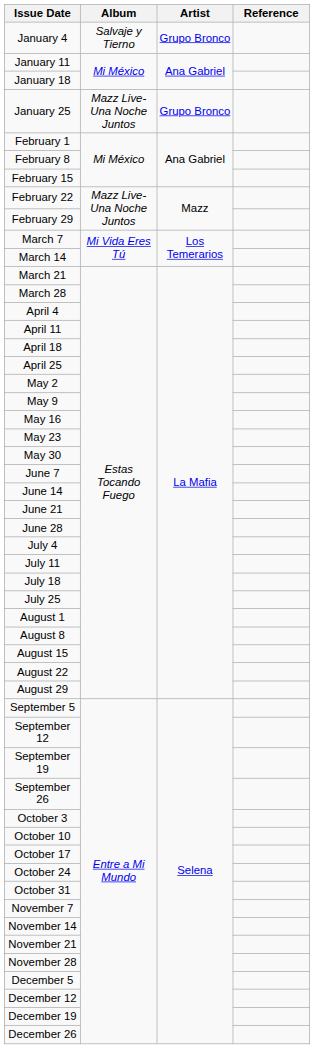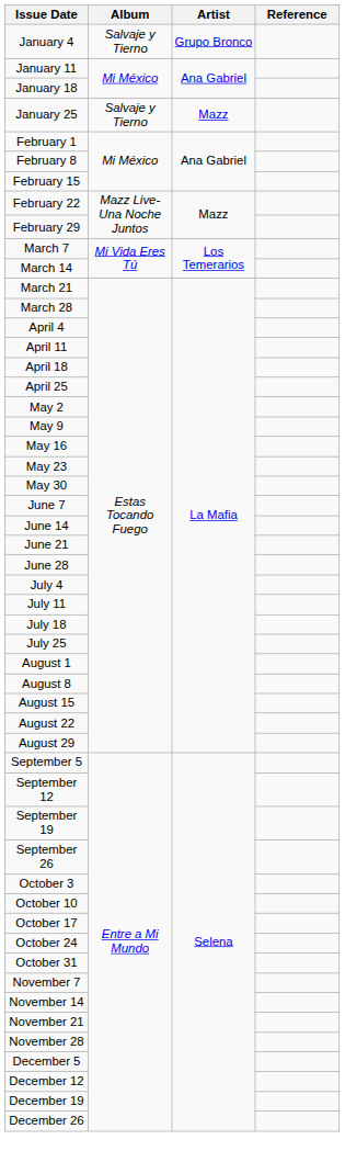 <table class="wikitable" style="text-align: center">
 <tr>
 <th width="100"><strong>Issue Date</strong></th>
 <th width="100"><strong>Album</strong></th>
 <th width="100"><strong>Artist</strong></th>
 <th width="100" class="unsortable"><strong>Reference</strong></th>
 </tr>
 <tr>
 <td>January 4</td>
 <td><em>Salvaje y Tierno</em></td>
 <td><a href='#'>Grupo Bronco</a></td>
 <td></td>
 </tr>
 <tr>
 <td>January 11</td>
 <td rowspan="2"><em><a href='#'>Mi México</a></em></td>
 <td rowspan="2"><a href='#'>Ana Gabriel</a></td>
 <td></td>
 </tr>
 <tr>
 <td>January 18</td>
 <td></td>
 </tr>
 <tr>
 <td>January 25</td>
-<td><em>Mazz Live-Una Noche Juntos</em></td>
-<td><a href='#'>Grupo Bronco</a></td>
+<td><em>Salvaje y Tierno</em></td>
+<td><a href='#'>Mazz</a></td>
 <td></td>
 </tr>
 <tr>
 <td>February 1</td>
 <td rowspan="3"><em>Mi México</em> </td>
 <td rowspan="3">Ana Gabriel</td>
 <td></td>
 </tr>
 <tr>
 <td>February 8</td>
 <td></td>
 </tr>
 <tr>
 <td>February 15</td>
 <td></td>
 </tr>
 <tr>
 <td>February 22</td>
 <td rowspan="2"><em>Mazz Live-Una Noche Juntos</em> </td>
 <td rowspan="2">Mazz</td>
 <td></td>
 </tr>
 <tr>
 <td>February 29</td>
 <td></td>
 </tr>
 <tr>
 <td>March 7</td>
 <td rowspan="2"><em><a href='#'>Mi Vida Eres Tú</a></em></td>
 <td rowspan="2"><a href='#'>Los Temerarios</a></td>
 <td></td>
 </tr>
 <tr>
 <td>March 14</td>
 <td></td>
 </tr>
 <tr>
 <td>March 21</td>
 <td rowspan="24"><em>Estas Tocando Fuego</em></td>
 <td rowspan="24"><a href='#'>La Mafia</a></td>
 <td></td>
 </tr>
 <tr>
 <td>March 28</td>
 <td></td>
 </tr>
 <tr>
 <td>April 4</td>
 <td></td>
 </tr>
 <tr>
 <td>April 11</td>
 <td></td>
 </tr>
 <tr>
 <td>April 18</td>
 <td></td>
 </tr>
 <tr>
 <td>April 25</td>
 <td></td>
 </tr>
 <tr>
 <td>May 2</td>
 <td></td>
 </tr>
 <tr>
 <td>May 9</td>
 <td></td>
 </tr>
 <tr>
 <td>May 16</td>
 <td></td>
 </tr>
 <tr>
 <td>May 23</td>
 <td></td>
 </tr>
 <tr>
 <td>May 30</td>
 <td></td>
 </tr>
 <tr>
 <td>June 7</td>
 <td></td>
 </tr>
 <tr>
 <td>June 14</td>
 <td></td>
 </tr>
 <tr>
 <td>June 21</td>
 <td></td>
 </tr>
 <tr>
 <td>June 28</td>
 <td></td>
 </tr>
 <tr>
 <td>July 4</td>
 <td></td>
 </tr>
 <tr>
 <td>July 11</td>
 <td></td>
 </tr>
 <tr>
 <td>July 18</td>
 <td></td>
 </tr>
 <tr>
 <td>July 25</td>
 <td></td>
 </tr>
 <tr>
 <td>August 1</td>
 <td></td>
 </tr>
 <tr>
 <td>August 8</td>
 <td></td>
 </tr>
 <tr>
 <td>August 15</td>
 <td></td>
 </tr>
 <tr>
 <td>August 22</td>
 <td></td>
 </tr>
 <tr>
 <td>August 29</td>
 <td></td>
 </tr>
 <tr>
 <td>September 5</td>
 <td rowspan="17"><em><a href='#'>Entre a Mi Mundo</a></em></td>
 <td rowspan="17"><a href='#'>Selena</a></td>
 <td></td>
 </tr>
 <tr>
 <td>September 12</td>
 <td></td>
 </tr>
 <tr>
 <td>September 19</td>
 <td></td>
 </tr>
 <tr>
 <td>September 26</td>
 <td></td>
 </tr>
 <tr>
 <td>October 3</td>
 <td></td>
 </tr>
 <tr>
 <td>October 10</td>
 <td></td>
 </tr>
 <tr>
 <td>October 17</td>
 <td></td>
 </tr>
 <tr>
 <td>October 24</td>
 <td></td>
 </tr>
 <tr>
 <td>October 31</td>
 <td></td>
 </tr>
 <tr>
 <td>November 7</td>
 <td></td>
 </tr>
 <tr>
 <td>November 14</td>
 <td></td>
 </tr>
 <tr>
 <td>November 21</td>
 <td></td>
 </tr>
 <tr>
 <td>November 28</td>
 <td></td>
 </tr>
 <tr>
 <td>December 5</td>
 <td></td>
 </tr>
 <tr>
 <td>December 12</td>
 <td></td>
 </tr>
 <tr>
 <td>December 19</td>
 <td></td>
 </tr>
 <tr>
 <td>December 26</td>
 <td></td>
 </tr>
 </table>
